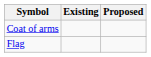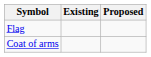 <table class=wikitable style=text-align:center>
 <tr>
 <th>Symbol</th>
 <th>Existing</th>
 <th>Proposed</th>
 </tr>
 <tr>
+<td align=left><a href='#'>Flag</a></td>
+<td></td>
+<td></td>
+</tr>
+<tr>
 <td align=left><a href='#'>Coat of arms</a></td>
 <td></td>
 <td></td>
 </tr>
-<tr>
-<td align=left><a href='#'>Flag</a></td>
-<td></td>
-<td></td>
-</tr>
 </table>
